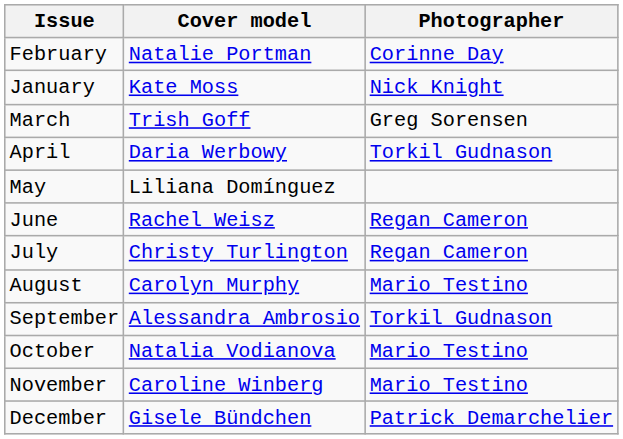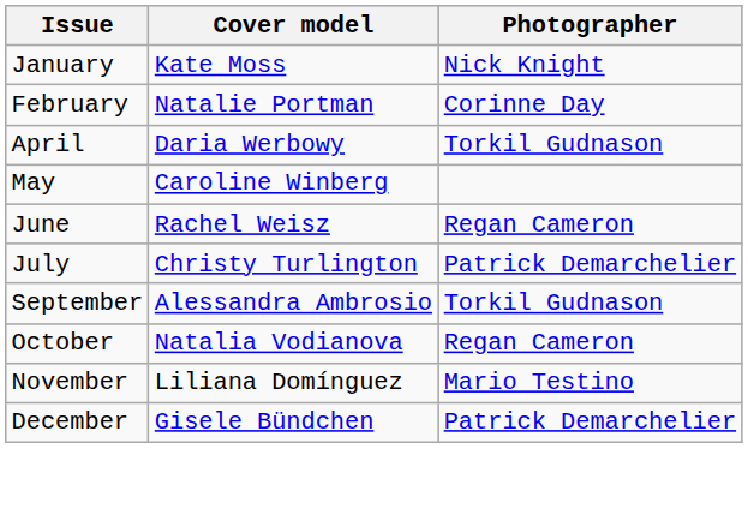 <table class="wikitable">
 <tr>
 <th>Issue</th>
 <th>Cover model</th>
 <th>Photographer</th>
 </tr>
 <tr>
-<td>February</td>
-<td><a href='#'>Natalie Portman</a></td>
-<td><a href='#'>Corinne Day</a></td>
-</tr>
-<tr>
 <td>January</td>
 <td><a href='#'>Kate Moss</a></td>
 <td><a href='#'>Nick Knight</a></td>
 </tr>
 <tr>
-<td>March</td>
-<td><a href='#'>Trish Goff</a></td>
-<td>Greg Sorensen</td>
+<td>February</td>
+<td><a href='#'>Natalie Portman</a></td>
+<td><a href='#'>Corinne Day</a></td>
 </tr>
 <tr>
 <td>April</td>
 <td><a href='#'>Daria Werbowy</a></td>
 <td><a href='#'>Torkil Gudnason</a></td>
 </tr>
 <tr>
 <td>May</td>
-<td>Liliana Domínguez</td>
+<td><a href='#'>Caroline Winberg</a></td>
 <td></td>
 </tr>
 <tr>
 <td>June</td>
 <td><a href='#'>Rachel Weisz</a></td>
 <td><a href='#'>Regan Cameron</a></td>
 </tr>
 <tr>
 <td>July</td>
 <td><a href='#'>Christy Turlington</a></td>
-<td><a href='#'>Regan Cameron</a></td>
-</tr>
-<tr>
-<td>August</td>
-<td><a href='#'>Carolyn Murphy</a></td>
-<td><a href='#'>Mario Testino</a></td>
+<td><a href='#'>Patrick Demarchelier</a></td>
 </tr>
 <tr>
 <td>September</td>
 <td><a href='#'>Alessandra Ambrosio</a></td>
 <td><a href='#'>Torkil Gudnason</a></td>
 </tr>
 <tr>
 <td>October</td>
 <td><a href='#'>Natalia Vodianova</a></td>
-<td><a href='#'>Mario Testino</a></td>
+<td><a href='#'>Regan Cameron</a></td>
 </tr>
 <tr>
 <td>November</td>
-<td><a href='#'>Caroline Winberg</a></td>
+<td>Liliana Domínguez</td>
 <td><a href='#'>Mario Testino</a></td>
 </tr>
 <tr>
 <td>December</td>
 <td><a href='#'>Gisele Bündchen</a></td>
 <td><a href='#'>Patrick Demarchelier</a></td>
 </tr>
 </table>
